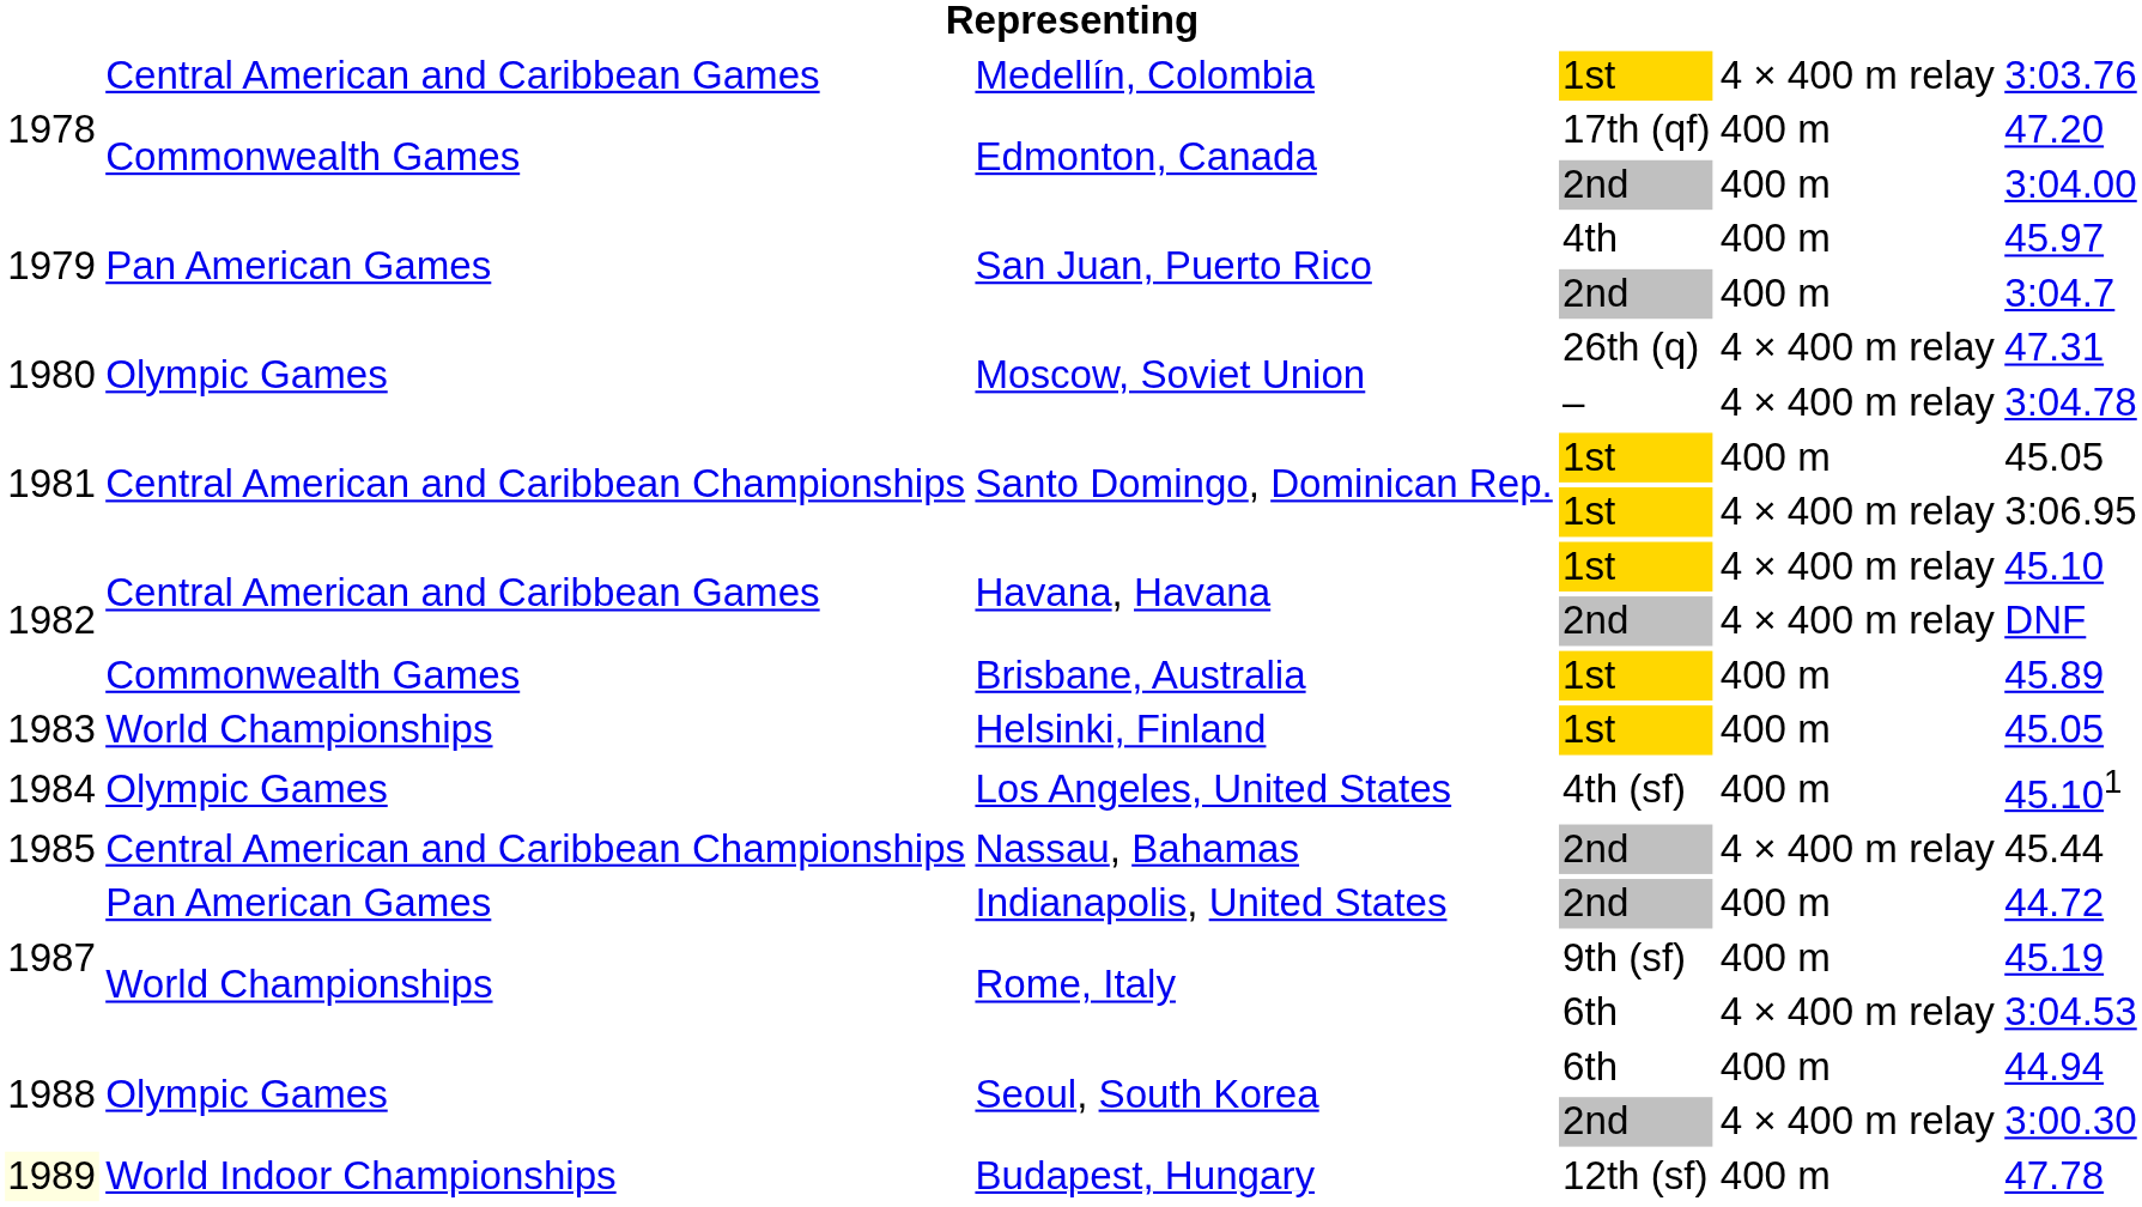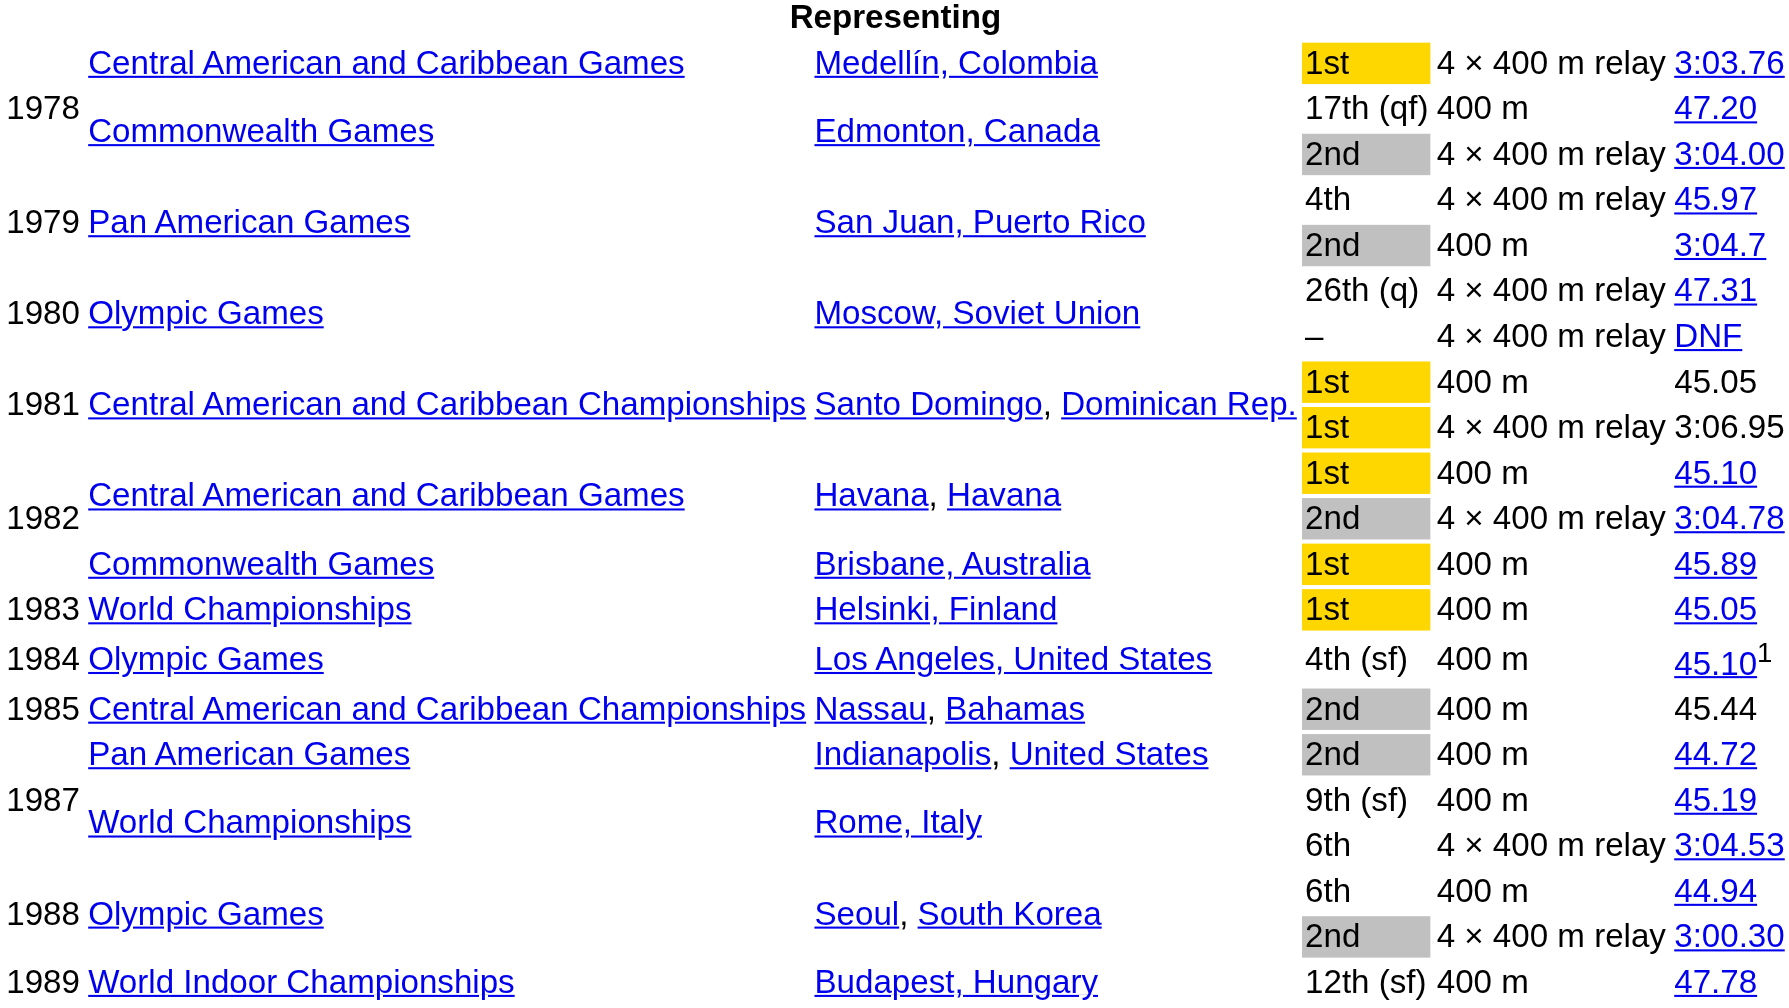 <table>
 <tr>
 <th colspan="6">Representing </th>
 </tr>
 <tr>
 <td rowspan=3>1978</td>
 <td><a href='#'>Central American and Caribbean Games</a></td>
 <td><a href='#'>Medellín, Colombia</a></td>
 <td bgcolor="gold">1st</td>
 <td>4 × 400 m relay</td>
 <td><a href='#'>3:03.76</a></td>
 </tr>
 <tr>
 <td rowspan=2><a href='#'>Commonwealth Games</a></td>
 <td rowspan=2><a href='#'>Edmonton, Canada</a></td>
 <td>17th (qf)</td>
 <td>400 m</td>
 <td><a href='#'>47.20</a></td>
 </tr>
 <tr>
 <td bgcolor="silver">2nd</td>
-<td>400 m</td>
+<td>4 × 400 m relay</td>
 <td><a href='#'>3:04.00</a></td>
 </tr>
 <tr>
 <td rowspan=2>1979</td>
 <td rowspan=2><a href='#'>Pan American Games</a></td>
 <td rowspan=2><a href='#'>San Juan, Puerto Rico</a></td>
 <td>4th</td>
-<td>400 m</td>
+<td>4 × 400 m relay</td>
 <td><a href='#'>45.97</a></td>
 </tr>
 <tr>
 <td bgcolor=silver>2nd</td>
 <td>400 m</td>
 <td><a href='#'>3:04.7</a></td>
 </tr>
 <tr>
 <td rowspan=2>1980</td>
 <td rowspan=2><a href='#'>Olympic Games</a></td>
 <td rowspan=2><a href='#'>Moscow, Soviet Union</a></td>
 <td>26th (q)</td>
 <td>4 × 400 m relay</td>
 <td><a href='#'>47.31</a></td>
 </tr>
 <tr>
 <td>–</td>
 <td>4 × 400 m relay</td>
-<td><a href='#'>3:04.78</a></td>
+<td><a href='#'>DNF</a></td>
 </tr>
 <tr>
 <td rowspan=2>1981</td>
 <td rowspan=2><a href='#'>Central American and Caribbean Championships</a></td>
 <td rowspan=2><a href='#'>Santo Domingo</a>, <a href='#'>Dominican Rep.</a></td>
 <td bgcolor="gold">1st</td>
 <td>400 m</td>
 <td>45.05</td>
 </tr>
 <tr>
 <td bgcolor="gold">1st</td>
 <td>4 × 400 m relay</td>
 <td>3:06.95</td>
 </tr>
 <tr>
 <td rowspan=3>1982</td>
 <td rowspan=2><a href='#'>Central American and Caribbean Games</a></td>
 <td rowspan=2><a href='#'>Havana</a>, <a href='#'>Havana</a></td>
 <td bgcolor="gold">1st</td>
-<td>4 × 400 m relay</td>
+<td>400 m</td>
 <td><a href='#'>45.10</a></td>
 </tr>
 <tr>
 <td bgcolor="silver">2nd</td>
 <td>4 × 400 m relay</td>
-<td><a href='#'>DNF</a></td>
+<td><a href='#'>3:04.78</a></td>
 </tr>
 <tr>
 <td><a href='#'>Commonwealth Games</a></td>
 <td><a href='#'>Brisbane, Australia</a></td>
 <td bgcolor="gold">1st</td>
 <td>400 m</td>
 <td><a href='#'>45.89</a></td>
 </tr>
 <tr>
 <td>1983</td>
 <td><a href='#'>World Championships</a></td>
 <td><a href='#'>Helsinki, Finland</a></td>
 <td bgcolor="gold">1st</td>
 <td>400 m</td>
 <td><a href='#'>45.05</a></td>
 </tr>
 <tr>
 <td>1984</td>
 <td><a href='#'>Olympic Games</a></td>
 <td><a href='#'>Los Angeles, United States</a></td>
 <td>4th (sf)</td>
 <td>400 m</td>
 <td><a href='#'>45.10</a><sup>1</sup></td>
 </tr>
 <tr>
 <td>1985</td>
 <td><a href='#'>Central American and Caribbean Championships</a></td>
 <td><a href='#'>Nassau</a>, <a href='#'>Bahamas</a></td>
 <td bgcolor="silver">2nd</td>
-<td>4 × 400 m relay</td>
+<td>400 m</td>
 <td>45.44</td>
 </tr>
 <tr>
 <td rowspan=3>1987</td>
 <td><a href='#'>Pan American Games</a></td>
 <td><a href='#'>Indianapolis</a>, <a href='#'>United States</a></td>
 <td bgcolor="silver">2nd</td>
 <td>400 m</td>
 <td><a href='#'>44.72</a></td>
 </tr>
 <tr>
 <td rowspan=2><a href='#'>World Championships</a></td>
 <td rowspan=2><a href='#'>Rome, Italy</a></td>
 <td>9th (sf)</td>
 <td>400 m</td>
 <td><a href='#'>45.19</a></td>
 </tr>
 <tr>
 <td>6th</td>
 <td>4 × 400 m relay</td>
 <td><a href='#'>3:04.53</a></td>
 </tr>
 <tr>
 <td rowspan=2>1988</td>
 <td rowspan=2><a href='#'>Olympic Games</a></td>
 <td rowspan=2><a href='#'>Seoul</a>, <a href='#'>South Korea</a></td>
 <td>6th</td>
 <td>400 m</td>
 <td><a href='#'>44.94</a></td>
 </tr>
 <tr>
 <td bgcolor="silver">2nd</td>
 <td>4 × 400 m relay</td>
 <td><a href='#'>3:00.30</a></td>
 </tr>
 <tr>
-<td style="background: lightyellow;">1989</td>
+<td>1989</td>
 <td><a href='#'>World Indoor Championships</a></td>
 <td><a href='#'>Budapest, Hungary</a></td>
 <td>12th (sf)</td>
 <td>400 m</td>
 <td><a href='#'>47.78</a></td>
 </tr>
 </table>
